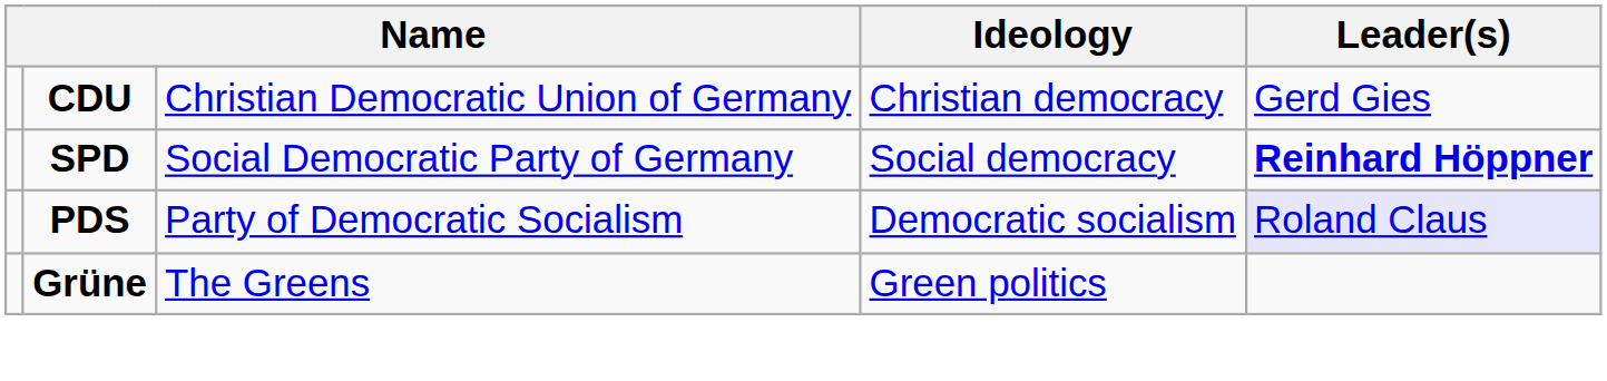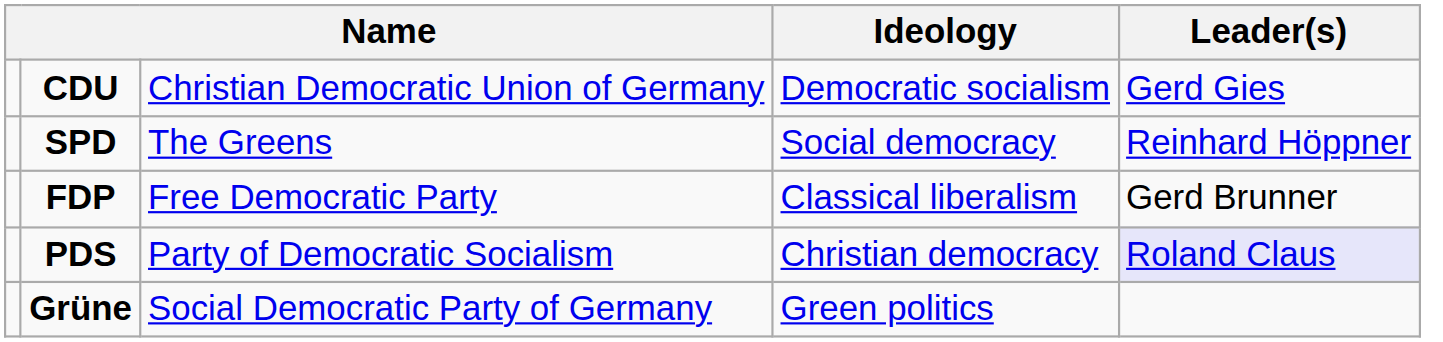 <table class="wikitable">
 <tr>
 <th colspan=3>Name</th>
 <th>Ideology</th>
 <th>Leader(s)</th>
 </tr>
 <tr>
 <td bgcolor=></td>
 <td align=center><strong>CDU</strong></td>
 <td><a href='#'>Christian Democratic Union of Germany</a><br></td>
-<td><a href='#'>Christian democracy</a></td>
+<td><a href='#'>Democratic socialism</a></td>
 <td><a href='#'>Gerd Gies</a></td>
 </tr>
 <tr>
 <td bgcolor=></td>
 <td align=center><strong>SPD</strong></td>
-<td><a href='#'>Social Democratic Party of Germany</a><br></td>
+<td><a href='#'>The Greens</a><br></td>
 <td><a href='#'>Social democracy</a></td>
-<td><strong><a href='#'>Reinhard Höppner</a></strong></td>
+<td><a href='#'>Reinhard Höppner</a></td>
+</tr>
+<tr>
+<td bgcolor=></td>
+<td align=center><strong>FDP</strong></td>
+<td><a href='#'>Free Democratic Party</a><br></td>
+<td><a href='#'>Classical liberalism</a></td>
+<td>Gerd Brunner</td>
 </tr>
 <tr>
 <td bgcolor=></td>
 <td align=center><strong>PDS</strong></td>
 <td><a href='#'>Party of Democratic Socialism</a><br></td>
-<td><a href='#'>Democratic socialism</a></td>
+<td><a href='#'>Christian democracy</a></td>
 <td style="background: lavender;"><a href='#'>Roland Claus</a></td>
 </tr>
 <tr>
 <td bgcolor=></td>
 <td align=center><strong>Grüne</strong></td>
-<td><a href='#'>The Greens</a><br></td>
+<td><a href='#'>Social Democratic Party of Germany</a><br></td>
 <td><a href='#'>Green politics</a></td>
 <td></td>
 </tr>
 </table>
